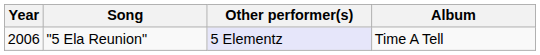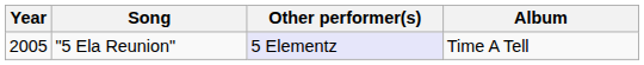 <table class="wikitable">
 <tr>
 <th width="33">Year</th>
 <th width="175">Song</th>
 <th width="175">Other performer(s)</th>
 <th width="175">Album</th>
 </tr>
 <tr>
-<td>2006</td>
+<td>2005</td>
 <td>"5 Ela Reunion"</td>
 <td style="background: lavender;">5 Elementz</td>
 <td>Time A Tell</td>
 </tr>
 </table>
